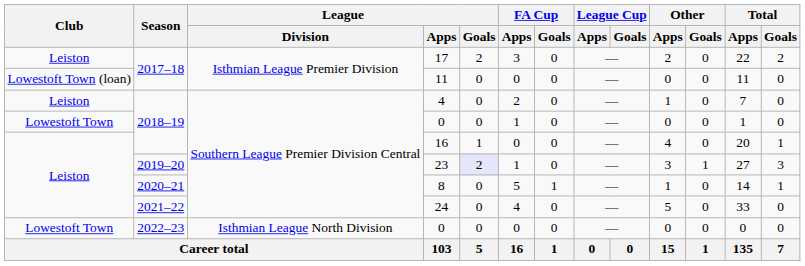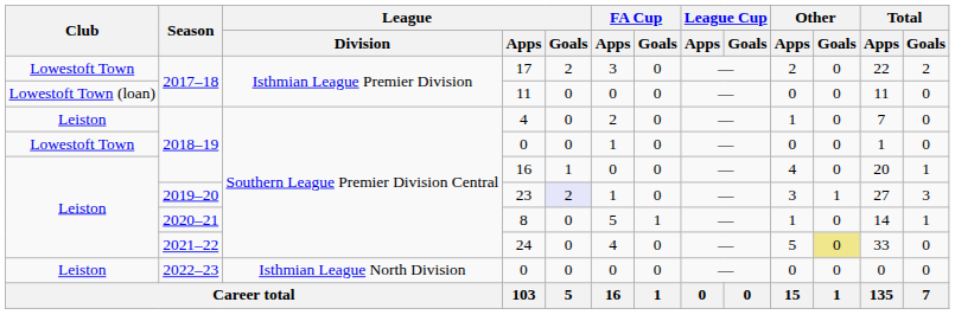 <table class="wikitable" style="text-align: center;">
 <tr>
 <th rowspan="2">Club</th>
 <th rowspan="2">Season</th>
 <th colspan="3">League</th>
 <th colspan="2"><a href='#'>FA Cup</a></th>
 <th colspan="2"><a href='#'>League Cup</a></th>
 <th colspan="2">Other</th>
 <th colspan="2">Total</th>
 </tr>
 <tr>
 <th>Division</th>
 <th>Apps</th>
 <th>Goals</th>
 <th>Apps</th>
 <th>Goals</th>
 <th>Apps</th>
 <th>Goals</th>
 <th>Apps</th>
 <th>Goals</th>
 <th>Apps</th>
 <th>Goals</th>
 </tr>
 <tr>
-<td><a href='#'>Leiston</a></td>
+<td><a href='#'>Lowestoft Town</a></td>
 <td rowspan="2" valign="center"><a href='#'>2017–18</a></td>
 <td rowspan="2" valign="center"><a href='#'>Isthmian League</a> Premier Division</td>
 <td>17</td>
 <td>2</td>
 <td>3</td>
 <td>0</td>
 <td colspan="2">—</td>
 <td>2</td>
 <td>0</td>
 <td>22</td>
 <td>2</td>
 </tr>
 <tr>
 <td><a href='#'>Lowestoft Town</a> (loan)</td>
 <td>11</td>
 <td>0</td>
 <td>0</td>
 <td>0</td>
 <td colspan="2">—</td>
 <td>0</td>
 <td>0</td>
 <td>11</td>
 <td>0</td>
 </tr>
 <tr>
 <td><a href='#'>Leiston</a></td>
 <td rowspan="3" valign="center"><a href='#'>2018–19</a></td>
 <td rowspan="6" valign="center"><a href='#'>Southern League</a> Premier Division Central</td>
 <td>4</td>
 <td>0</td>
 <td>2</td>
 <td>0</td>
 <td colspan="2">—</td>
 <td>1</td>
 <td>0</td>
 <td>7</td>
 <td>0</td>
 </tr>
 <tr>
 <td><a href='#'>Lowestoft Town</a></td>
 <td>0</td>
 <td>0</td>
 <td>1</td>
 <td>0</td>
 <td colspan="2">—</td>
 <td>0</td>
 <td>0</td>
 <td>1</td>
 <td>0</td>
 </tr>
 <tr>
 <td rowspan="4" valign="center"><a href='#'>Leiston</a></td>
 <td>16</td>
 <td>1</td>
 <td>0</td>
 <td>0</td>
 <td colspan="2">—</td>
 <td>4</td>
 <td>0</td>
 <td>20</td>
 <td>1</td>
 </tr>
 <tr>
 <td><a href='#'>2019–20</a></td>
 <td>23</td>
 <td style="background: lavender;">2</td>
 <td>1</td>
 <td>0</td>
 <td colspan="2">—</td>
 <td>3</td>
 <td>1</td>
 <td>27</td>
 <td>3</td>
 </tr>
 <tr>
 <td><a href='#'>2020–21</a></td>
 <td>8</td>
 <td>0</td>
 <td>5</td>
 <td>1</td>
 <td colspan="2">—</td>
 <td>1</td>
 <td>0</td>
 <td>14</td>
 <td>1</td>
 </tr>
 <tr>
 <td><a href='#'>2021–22</a></td>
 <td>24</td>
 <td>0</td>
 <td>4</td>
 <td>0</td>
 <td colspan="2">—</td>
 <td>5</td>
-<td>0</td>
+<td style="background: khaki;">0</td>
 <td>33</td>
 <td>0</td>
 </tr>
 <tr>
-<td><a href='#'>Lowestoft Town</a></td>
+<td><a href='#'>Leiston</a></td>
 <td><a href='#'>2022–23</a></td>
 <td><a href='#'>Isthmian League</a> North Division</td>
 <td>0</td>
 <td>0</td>
 <td>0</td>
 <td>0</td>
 <td colspan="2">—</td>
 <td>0</td>
 <td>0</td>
 <td>0</td>
 <td>0</td>
 </tr>
 <tr>
 <th colspan="3">Career total</th>
 <th>103</th>
 <th>5</th>
 <th>16</th>
 <th>1</th>
 <th>0</th>
 <th>0</th>
 <th>15</th>
 <th>1</th>
 <th>135</th>
 <th>7</th>
 </tr>
 </table>
